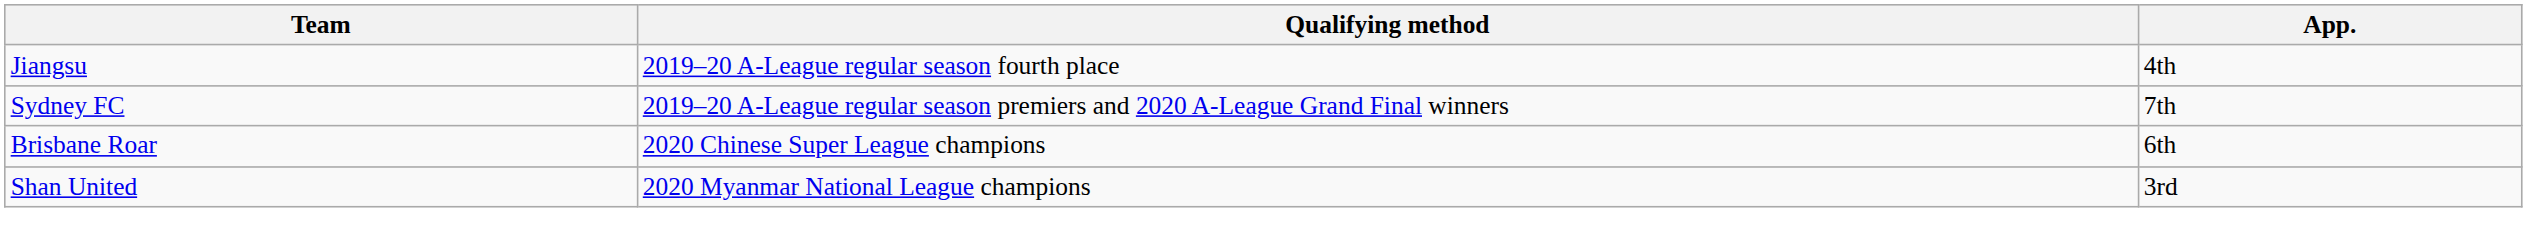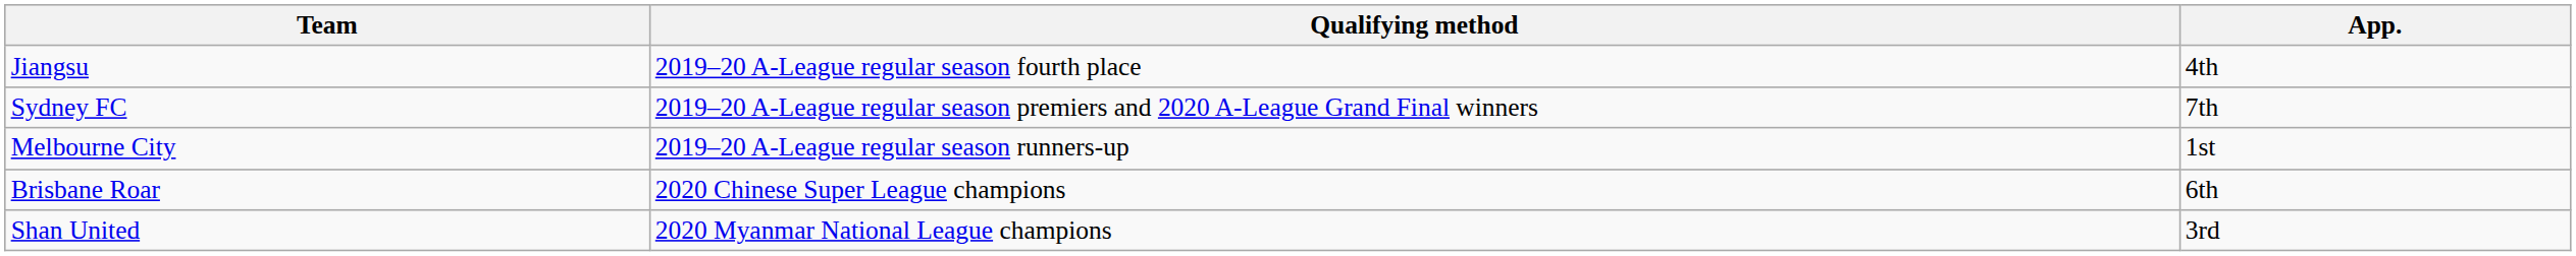 <table class="wikitable" style="table-layout:fixed;width:100%;">
 <tr>
 <th width=25%>Team</th>
 <th width=60%>Qualifying method</th>
 <th width=15%>App. </th>
 </tr>
 <tr>
 <td> <a href='#'>Jiangsu</a></td>
 <td><a href='#'>2019–20 A-League regular season</a> fourth place</td>
 <td>4th </td>
 </tr>
 <tr>
 <td> <a href='#'>Sydney FC</a></td>
 <td><a href='#'>2019–20 A-League regular season</a> premiers and <a href='#'>2020 A-League Grand Final</a> winners</td>
 <td>7th </td>
 </tr>
 <tr>
+<td> <a href='#'>Melbourne City</a></td>
+<td><a href='#'>2019–20 A-League regular season</a> runners-up</td>
+<td>1st</td>
+</tr>
+<tr>
 <td> <a href='#'>Brisbane Roar</a></td>
 <td><a href='#'>2020 Chinese Super League</a> champions</td>
 <td>6th </td>
 </tr>
 <tr>
 <td> <a href='#'>Shan United</a></td>
 <td><a href='#'>2020 Myanmar National League</a> champions</td>
 <td>3rd </td>
 </tr>
 </table>
